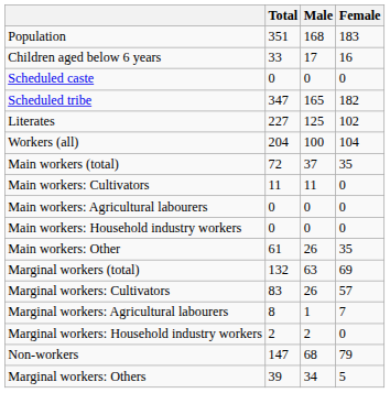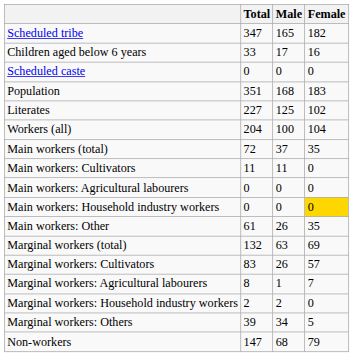 <table class="wikitable sortable">
 <tr>
 <th></th>
 <th>Total</th>
 <th>Male</th>
 <th>Female</th>
 </tr>
 <tr>
-<td>Population</td>
-<td>351</td>
-<td>168</td>
-<td>183</td>
+<td><a href='#'>Scheduled tribe</a></td>
+<td>347</td>
+<td>165</td>
+<td>182</td>
 </tr>
 <tr>
 <td>Children aged below 6 years</td>
 <td>33</td>
 <td>17</td>
 <td>16</td>
 </tr>
 <tr>
 <td><a href='#'>Scheduled caste</a></td>
 <td>0</td>
 <td>0</td>
 <td>0</td>
 </tr>
 <tr>
-<td><a href='#'>Scheduled tribe</a></td>
-<td>347</td>
-<td>165</td>
-<td>182</td>
+<td>Population</td>
+<td>351</td>
+<td>168</td>
+<td>183</td>
 </tr>
 <tr>
 <td>Literates</td>
 <td>227</td>
 <td>125</td>
 <td>102</td>
 </tr>
 <tr>
 <td>Workers (all)</td>
 <td>204</td>
 <td>100</td>
 <td>104</td>
 </tr>
 <tr>
 <td>Main workers (total)</td>
 <td>72</td>
 <td>37</td>
 <td>35</td>
 </tr>
 <tr>
 <td>Main workers: Cultivators</td>
 <td>11</td>
 <td>11</td>
 <td>0</td>
 </tr>
 <tr>
 <td>Main workers: Agricultural labourers</td>
 <td>0</td>
 <td>0</td>
 <td>0</td>
 </tr>
 <tr>
 <td>Main workers: Household industry workers</td>
 <td>0</td>
 <td>0</td>
-<td>0</td>
+<td style="background: gold;">0</td>
 </tr>
 <tr>
 <td>Main workers: Other</td>
 <td>61</td>
 <td>26</td>
 <td>35</td>
 </tr>
 <tr>
 <td>Marginal workers (total)</td>
 <td>132</td>
 <td>63</td>
 <td>69</td>
 </tr>
 <tr>
 <td>Marginal workers: Cultivators</td>
 <td>83</td>
 <td>26</td>
 <td>57</td>
 </tr>
 <tr>
 <td>Marginal workers: Agricultural labourers</td>
 <td>8</td>
 <td>1</td>
 <td>7</td>
 </tr>
 <tr>
 <td>Marginal workers: Household industry workers</td>
 <td>2</td>
 <td>2</td>
 <td>0</td>
 </tr>
 <tr>
+<td>Marginal workers: Others</td>
+<td>39</td>
+<td>34</td>
+<td>5</td>
+</tr>
+<tr>
 <td>Non-workers</td>
 <td>147</td>
 <td>68</td>
 <td>79</td>
 </tr>
-<tr>
-<td>Marginal workers: Others</td>
-<td>39</td>
-<td>34</td>
-<td>5</td>
-</tr>
 </table>
